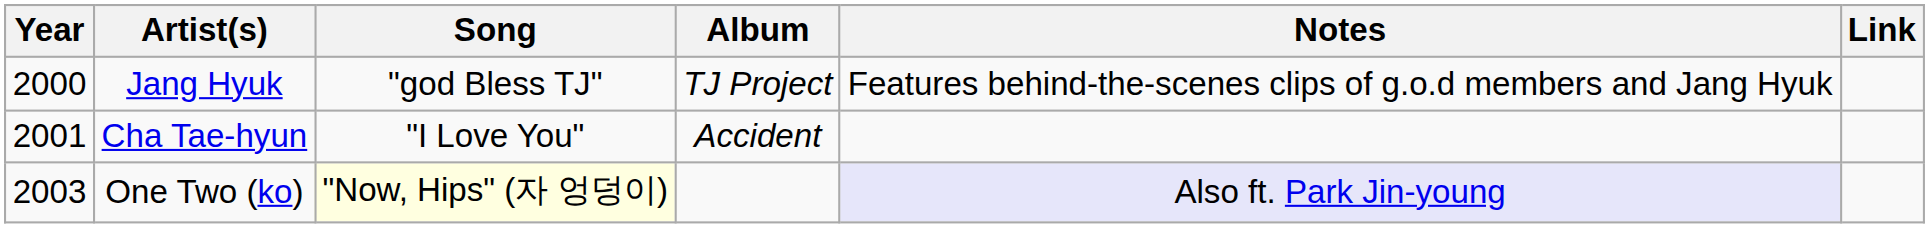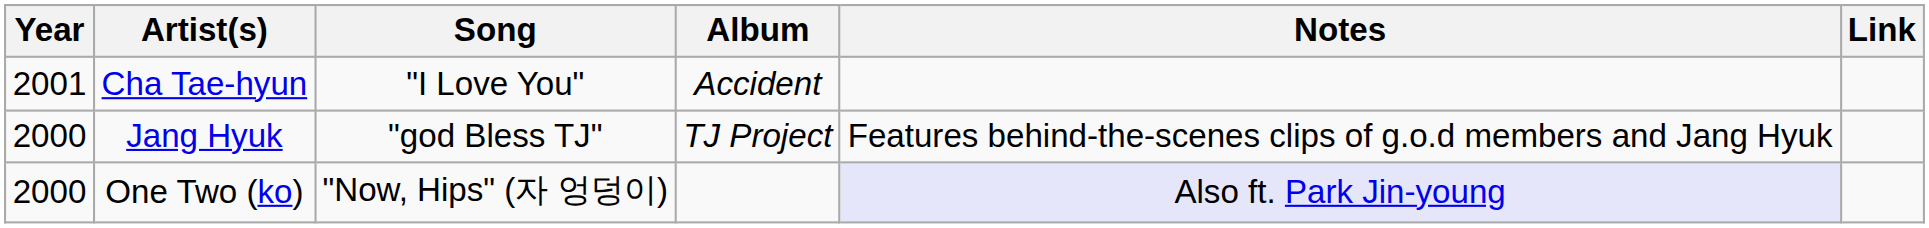 <table class="wikitable" style="text-align:center;">
 <tr>
 <th>Year</th>
 <th>Artist(s)</th>
 <th>Song</th>
 <th>Album</th>
 <th>Notes</th>
 <th>Link</th>
 </tr>
 <tr>
+<td>2001</td>
+<td><a href='#'>Cha Tae-hyun</a></td>
+<td>"I Love You"</td>
+<td><em>Accident</em></td>
+<td></td>
+<td></td>
+</tr>
+<tr>
 <td>2000</td>
 <td><a href='#'>Jang Hyuk</a></td>
 <td>"god Bless TJ"</td>
 <td><em>TJ Project</em></td>
 <td>Features behind-the-scenes clips of g.o.d members and Jang Hyuk</td>
 <td></td>
 </tr>
 <tr>
-<td>2001</td>
-<td><a href='#'>Cha Tae-hyun</a></td>
-<td>"I Love You"</td>
-<td><em>Accident</em></td>
-<td></td>
-<td></td>
-</tr>
-<tr>
-<td>2003</td>
+<td>2000</td>
 <td>One Two (<a href='#'>ko</a>)</td>
-<td style="background: lightyellow;">"Now, Hips" (자 엉덩이)</td>
+<td>"Now, Hips" (자 엉덩이)</td>
 <td></td>
 <td style="background: lavender;">Also ft. <a href='#'>Park Jin-young</a></td>
 <td></td>
 </tr>
 </table>
